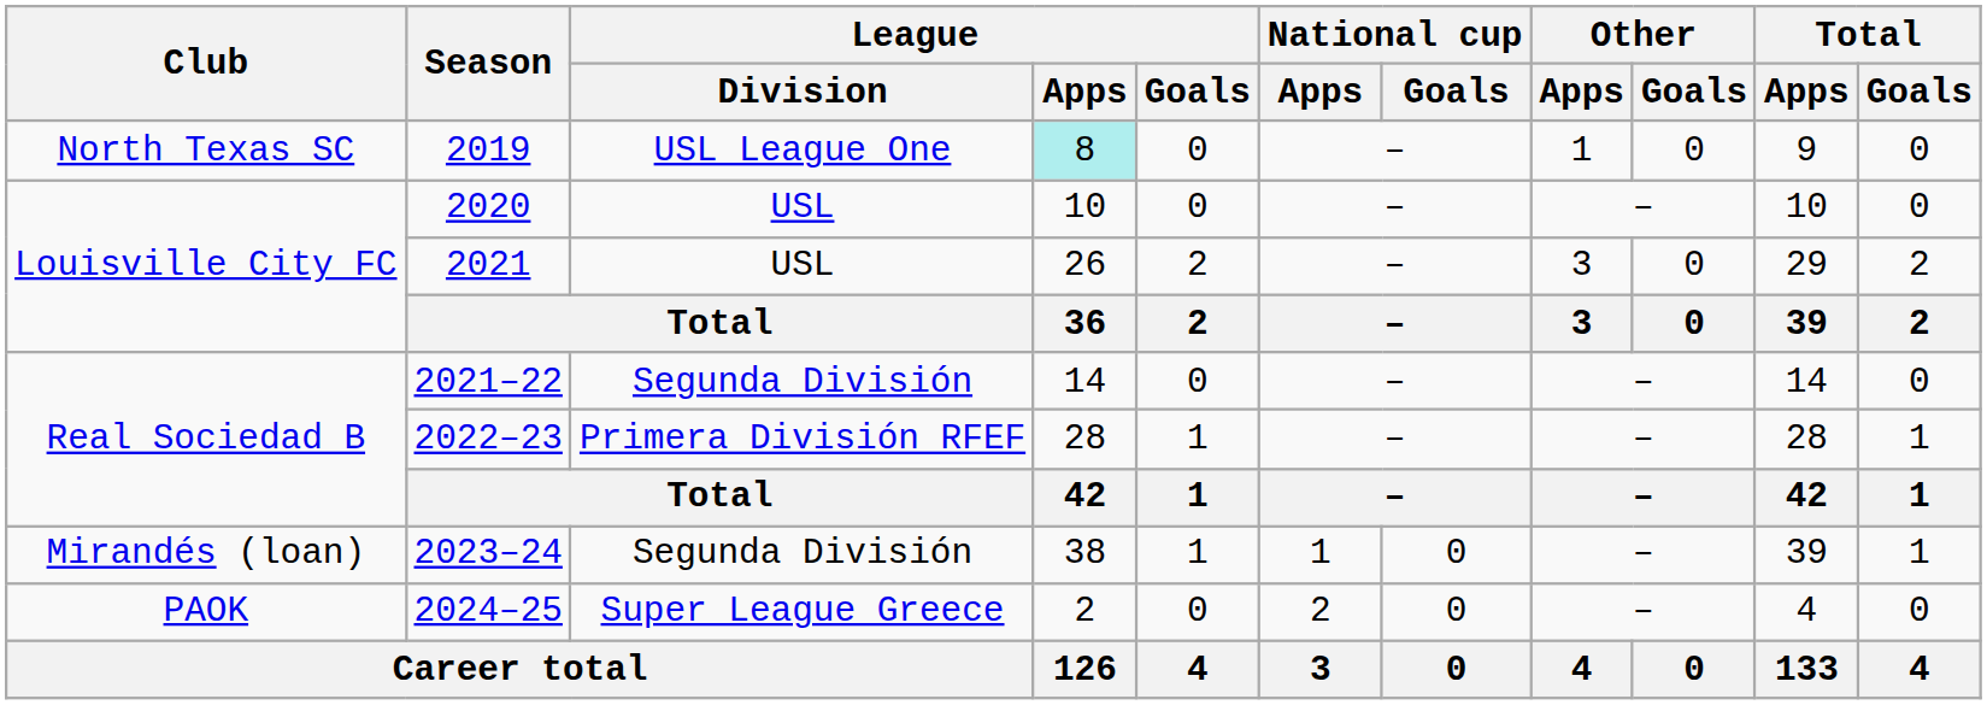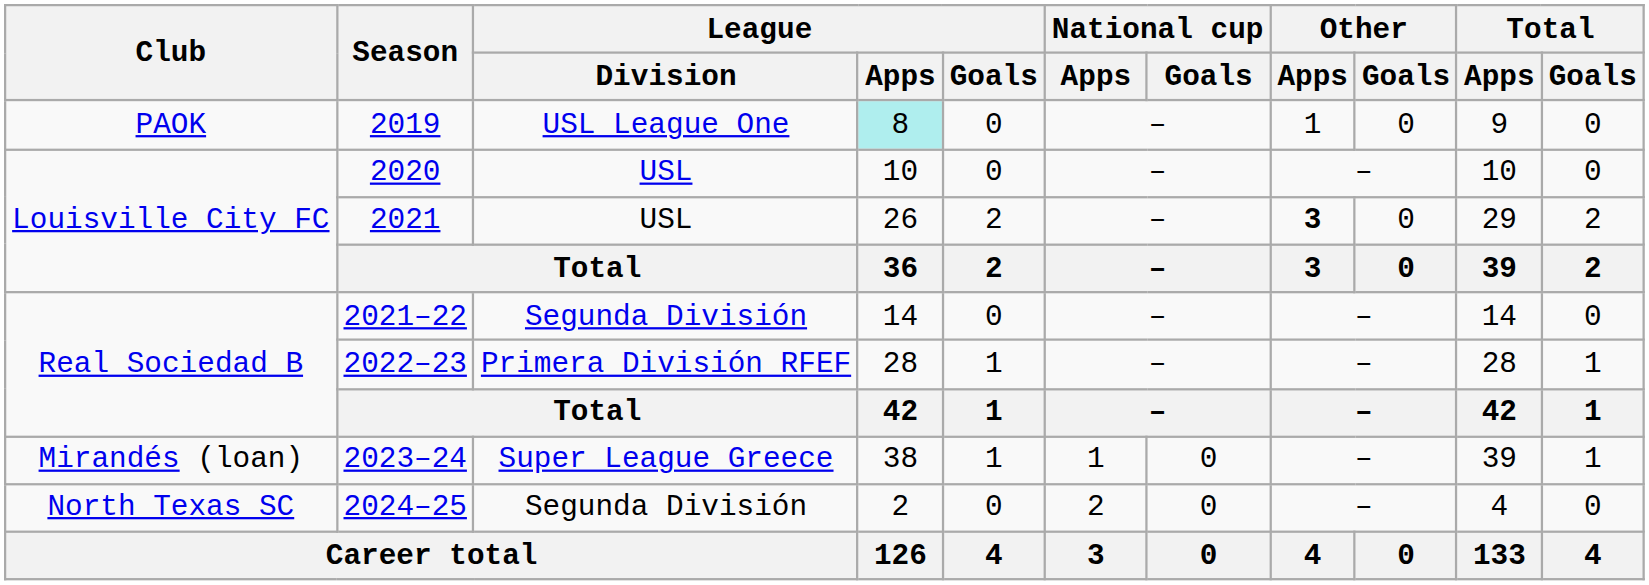 <table class="wikitable" style="text-align:center">
 <tr>
 <th rowspan="2">Club</th>
 <th rowspan="2">Season</th>
 <th colspan="3">League</th>
 <th colspan="2">National cup</th>
 <th colspan="2">Other</th>
 <th colspan="2">Total</th>
 </tr>
 <tr>
 <th>Division</th>
 <th>Apps</th>
 <th>Goals</th>
 <th>Apps</th>
 <th>Goals</th>
 <th>Apps</th>
 <th>Goals</th>
 <th>Apps</th>
 <th>Goals</th>
 </tr>
 <tr>
-<td><a href='#'>North Texas SC</a></td>
+<td><a href='#'>PAOK</a></td>
 <td><a href='#'>2019</a></td>
 <td><a href='#'>USL League One</a></td>
 <td style="background: paleturquoise;">8</td>
 <td>0</td>
 <td colspan="2">–</td>
 <td>1</td>
 <td>0</td>
 <td>9</td>
 <td>0</td>
 </tr>
 <tr>
 <td rowspan="3"><a href='#'>Louisville City FC</a></td>
 <td><a href='#'>2020</a></td>
 <td><a href='#'>USL</a></td>
 <td>10</td>
 <td>0</td>
 <td colspan="2">–</td>
 <td colspan="2">–</td>
 <td>10</td>
 <td>0</td>
 </tr>
 <tr>
 <td><a href='#'>2021</a></td>
 <td>USL</td>
 <td>26</td>
 <td>2</td>
 <td colspan="2">–</td>
-<td>3</td>
+<td><strong>3</strong></td>
 <td>0</td>
 <td>29</td>
 <td>2</td>
 </tr>
 <tr>
 <th colspan="2">Total</th>
 <th>36</th>
 <th>2</th>
 <th colspan="2">–</th>
 <th>3</th>
 <th>0</th>
 <th>39</th>
 <th>2</th>
 </tr>
 <tr>
 <td rowspan="3"><a href='#'>Real Sociedad B</a></td>
 <td><a href='#'>2021–22</a></td>
 <td><a href='#'>Segunda División</a></td>
 <td>14</td>
 <td>0</td>
 <td colspan="2">–</td>
 <td colspan="2">–</td>
 <td>14</td>
 <td>0</td>
 </tr>
 <tr>
 <td><a href='#'>2022–23</a></td>
 <td><a href='#'>Primera División RFEF</a></td>
 <td>28</td>
 <td>1</td>
 <td colspan="2">–</td>
 <td colspan="2">–</td>
 <td>28</td>
 <td>1</td>
 </tr>
 <tr>
 <th colspan="2">Total</th>
 <th>42</th>
 <th>1</th>
 <th colspan="2">–</th>
 <th colspan="2">–</th>
 <th>42</th>
 <th>1</th>
 </tr>
 <tr>
 <td><a href='#'>Mirandés</a> (loan)</td>
 <td><a href='#'>2023–24</a></td>
-<td>Segunda División</td>
+<td><a href='#'>Super League Greece</a></td>
 <td>38</td>
 <td>1</td>
 <td>1</td>
 <td>0</td>
 <td colspan="2">–</td>
 <td>39</td>
 <td>1</td>
 </tr>
 <tr>
-<td><a href='#'>PAOK</a></td>
+<td><a href='#'>North Texas SC</a></td>
 <td><a href='#'>2024–25</a></td>
-<td><a href='#'>Super League Greece</a></td>
+<td>Segunda División</td>
 <td>2</td>
 <td>0</td>
 <td>2</td>
 <td>0</td>
 <td colspan="2">–</td>
 <td>4</td>
 <td>0</td>
 </tr>
 <tr>
 <th colspan="3">Career total</th>
 <th>126</th>
 <th>4</th>
 <th>3</th>
 <th>0</th>
 <th>4</th>
 <th>0</th>
 <th>133</th>
 <th>4</th>
 </tr>
 </table>
